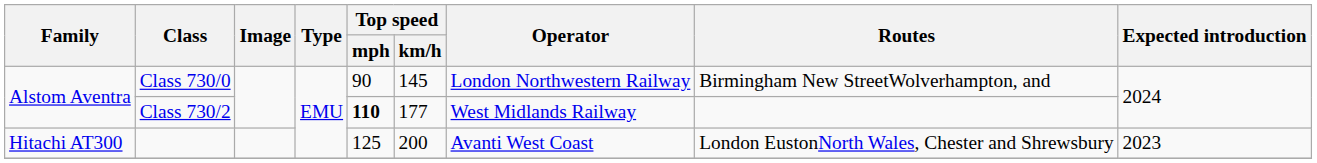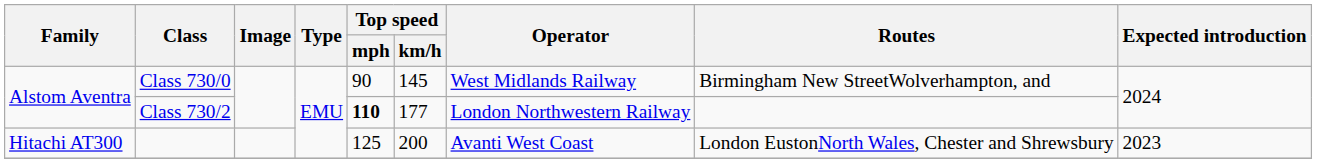 <table class="wikitable">
 <tr style="background:#f9f9f9;">
 <th rowspan="2">Family</th>
 <th rowspan="2">Class</th>
 <th rowspan="2">Image</th>
 <th rowspan="2">Type</th>
 <th colspan="2">Top speed</th>
 <th rowspan="2">Operator</th>
 <th rowspan="2">Routes</th>
 <th rowspan="2">Expected introduction</th>
 </tr>
 <tr style="background:#f9f9f9;">
 <th>mph</th>
 <th>km/h</th>
 </tr>
 <tr>
 <td rowspan="2"><a href='#'>Alstom Aventra</a></td>
 <td rowspan="1"><a href='#'>Class 730/0</a></td>
 <td rowspan="2"></td>
 <td rowspan="3"><a href='#'>EMU</a></td>
 <td rowspan="1">90</td>
 <td rowspan="1">145</td>
-<td><a href='#'>London Northwestern Railway</a></td>
+<td rowspan="1"><a href='#'>West Midlands Railway</a></td>
 <td rowspan="1">Birmingham New StreetWolverhampton,  and </td>
 <td rowspan="2">2024</td>
 </tr>
 <tr>
 <td><a href='#'>Class 730/2</a></td>
 <td><strong>110</strong></td>
 <td>177</td>
-<td rowspan="1"><a href='#'>West Midlands Railway</a></td>
+<td><a href='#'>London Northwestern Railway</a></td>
 <td></td>
 </tr>
 <tr>
 <td><a href='#'>Hitachi AT300</a></td>
 <td></td>
 <td></td>
 <td>125</td>
 <td>200</td>
 <td><a href='#'>Avanti West Coast</a></td>
 <td>London Euston<a href='#'>North Wales</a>, Chester and Shrewsbury</td>
 <td>2023</td>
 </tr>
 <tr>
 </tr>
 </table>
